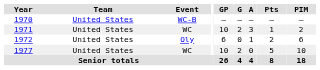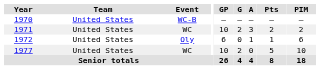 <table border="0" cellpadding="1" cellspacing="0" ID="Table3" style="text-align:center; width:40em">
 <tr bgcolor="#e0e0e0">
 <th>Year</th>
 <th>Team</th>
 <th>Event</th>
 <th rowspan="102" bgcolor="#ffffff"></th>
 <th>GP</th>
 <th>G</th>
 <th>A</th>
 <th>Pts</th>
 <th>PIM</th>
 </tr>
 <tr>
 <td><a href='#'>1970</a></td>
 <td><a href='#'>United States</a></td>
 <td><a href='#'>WC-B</a></td>
 <td>—</td>
 <td>—</td>
 <td>—</td>
 <td>—</td>
 <td>—</td>
 </tr>
 <tr bgcolor="#f0f0f0">
 <td><a href='#'>1971</a></td>
 <td>United States</td>
 <td>WC</td>
 <td>10</td>
 <td>2</td>
 <td>3</td>
-<td>1</td>
+<td>2</td>
 <td>2</td>
 </tr>
 <tr>
 <td><a href='#'>1972</a></td>
 <td>United States</td>
 <td><a href='#'>Oly</a></td>
 <td>6</td>
 <td>0</td>
 <td>1</td>
-<td>2</td>
+<td>1</td>
 <td>6</td>
 </tr>
 <tr bgcolor="#f0f0f0">
 <td><a href='#'>1977</a></td>
 <td>United States</td>
 <td>WC</td>
 <td>10</td>
 <td>2</td>
 <td>0</td>
 <td>5</td>
 <td>10</td>
 </tr>
 <tr bgcolor="#e0e0e0">
 <th colspan="4">Senior totals</th>
 <th>26</th>
 <th>4</th>
 <th>4</th>
 <th>8</th>
 <th>18</th>
 </tr>
 </table>
